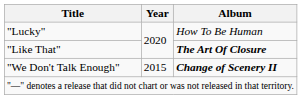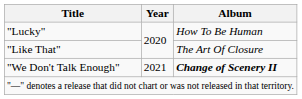 <table class="wikitable">
 <tr>
 <th>Title</th>
 <th>Year</th>
 <th>Album</th>
 </tr>
 <tr>
 <td>"Lucky"<br></td>
 <td rowspan="2">2020</td>
 <td><em>How To Be Human</em></td>
 </tr>
 <tr>
 <td>"Like That"<br></td>
-<td><strong><em>The Art Of Closure</em></strong></td>
+<td><em>The Art Of Closure</em></td>
 </tr>
 <tr>
 <td>"We Don't Talk Enough"<br></td>
-<td>2015</td>
+<td>2021</td>
 <td><strong><em>Change of Scenery II</em></strong></td>
 </tr>
 <tr>
 <td colspan="3"><small>"—" denotes a release that did not chart or was not released in that territory.</small></td>
 </tr>
 </table>
